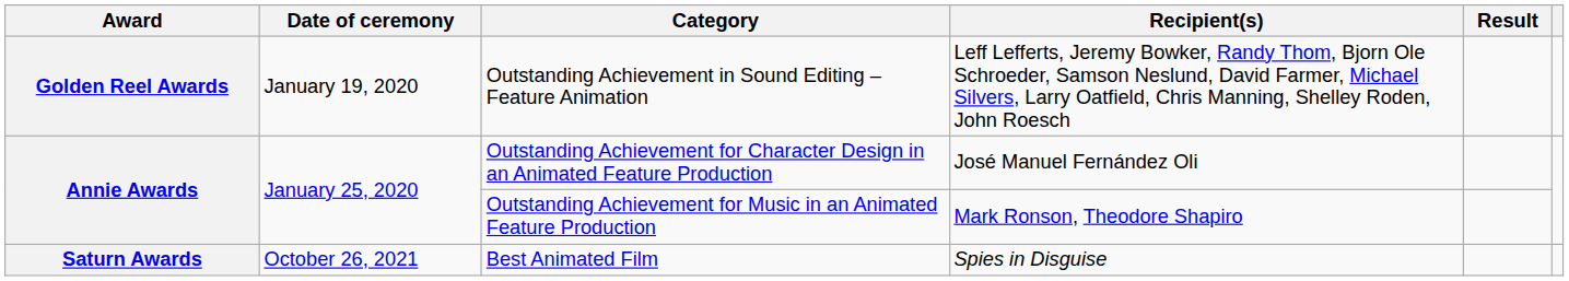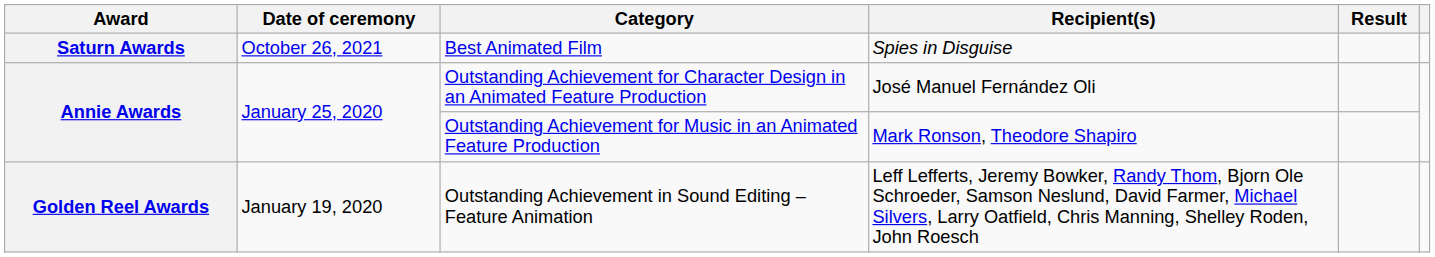 <table class="wikitable sortable plainrowheaders" style="width: 99%;">
 <tr>
 <th scope="col">Award</th>
 <th scope="col">Date of ceremony</th>
 <th scope="col" style="width:30%;">Category</th>
 <th scope="col" style="width:33%;">Recipient(s)</th>
 <th scope="col">Result</th>
 <th scope="col" class="unsortable"></th>
 </tr>
 <tr>
-<th scope="row"><a href='#'>Golden Reel Awards</a></th>
-<td scope="row">January 19, 2020</td>
-<td>Outstanding Achievement in Sound Editing – Feature Animation</td>
-<td>Leff Lefferts, Jeremy Bowker, <a href='#'>Randy Thom</a>, Bjorn Ole Schroeder, Samson Neslund, David Farmer, <a href='#'>Michael Silvers</a>, Larry Oatfield, Chris Manning, Shelley Roden, John Roesch</td>
+<th scope="row"><a href='#'>Saturn Awards</a></th>
+<td><a href='#'>October 26, 2021</a></td>
+<td><a href='#'>Best Animated Film</a></td>
+<td><em>Spies in Disguise</em></td>
 <td></td>
 <td style="text-align:center;"></td>
 </tr>
 <tr>
 <th scope="row" rowspan="2"><a href='#'>Annie Awards</a></th>
 <td scope="row" rowspan="2"><a href='#'>January 25, 2020</a></td>
 <td><a href='#'>Outstanding Achievement for Character Design in an Animated Feature Production</a></td>
 <td>José Manuel Fernández Oli</td>
 <td></td>
 <td rowspan="2" style="text-align:center;"></td>
 </tr>
 <tr>
 <td><a href='#'>Outstanding Achievement for Music in an Animated Feature Production</a></td>
 <td><a href='#'>Mark Ronson</a>, <a href='#'>Theodore Shapiro</a></td>
 <td></td>
 </tr>
 <tr>
-<th scope="row"><a href='#'>Saturn Awards</a></th>
-<td><a href='#'>October 26, 2021</a></td>
-<td><a href='#'>Best Animated Film</a></td>
-<td><em>Spies in Disguise</em></td>
+<th scope="row"><a href='#'>Golden Reel Awards</a></th>
+<td scope="row">January 19, 2020</td>
+<td>Outstanding Achievement in Sound Editing – Feature Animation</td>
+<td>Leff Lefferts, Jeremy Bowker, <a href='#'>Randy Thom</a>, Bjorn Ole Schroeder, Samson Neslund, David Farmer, <a href='#'>Michael Silvers</a>, Larry Oatfield, Chris Manning, Shelley Roden, John Roesch</td>
 <td></td>
 <td style="text-align:center;"></td>
 </tr>
 </table>
